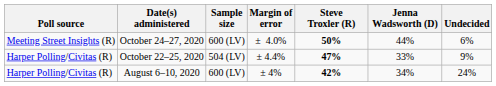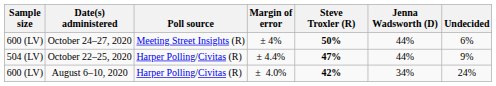 <table class="wikitable" style="font-size:90%;text-align:center;">
 <tr valign= bottom>
+<th>Sample<br>size</th>
+<th>Date(s)<br>administered</th>
 <th>Poll source</th>
-<th>Date(s)<br>administered</th>
-<th>Sample<br>size</th>
 <th>Margin of<br>error</th>
 <th style="width:100px;">Steve<br>Troxler (R)</th>
 <th style="width:100px;">Jenna<br>Wadsworth (D)</th>
 <th>Undecided</th>
 </tr>
 <tr>
+<td>600 (LV)</td>
+<td>October 24–27, 2020</td>
 <td style="text-align:left;"><a href='#'>Meeting Street Insights</a> (R)</td>
-<td>October 24–27, 2020</td>
-<td>600 (LV)</td>
-<td>±  4.0%</td>
+<td>± 4%</td>
 <td><strong>50%</strong></td>
 <td>44%</td>
 <td>6%</td>
 </tr>
 <tr>
+<td>504 (LV)</td>
+<td>October 22–25, 2020</td>
 <td style="text-align:left;"><a href='#'>Harper Polling</a>/<a href='#'>Civitas</a> (R)</td>
-<td>October 22–25, 2020</td>
-<td>504 (LV)</td>
 <td>± 4.4%</td>
 <td><strong>47%</strong></td>
-<td>33%</td>
+<td>44%</td>
 <td>9%</td>
 </tr>
 <tr>
+<td>600 (LV)</td>
+<td>August 6–10, 2020</td>
 <td style="text-align:left;"><a href='#'>Harper Polling</a>/<a href='#'>Civitas</a> (R)</td>
-<td>August 6–10, 2020</td>
-<td>600 (LV)</td>
-<td>± 4%</td>
+<td>±  4.0%</td>
 <td><strong>42%</strong></td>
 <td>34%</td>
 <td>24%</td>
 </tr>
 </table>
